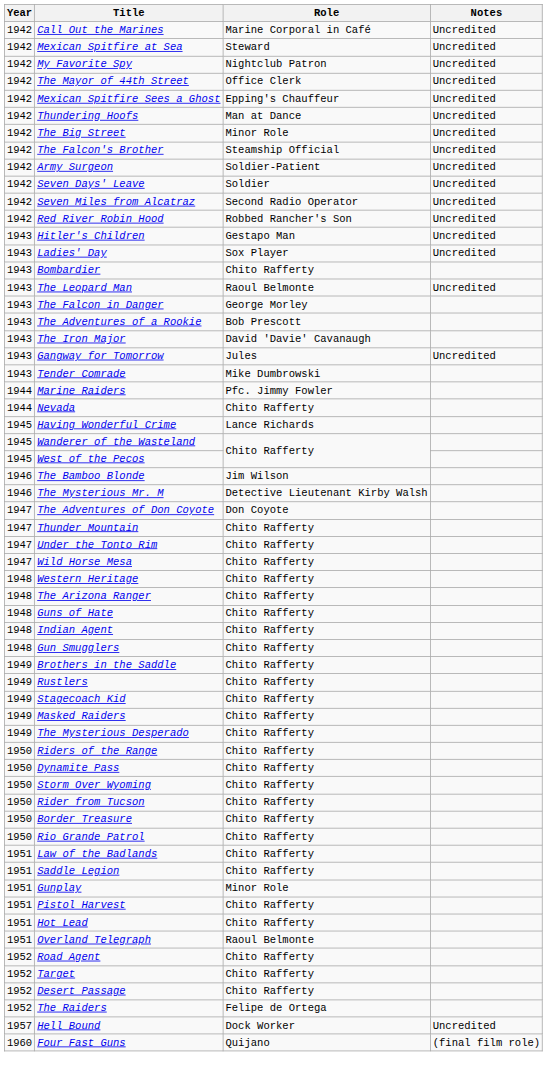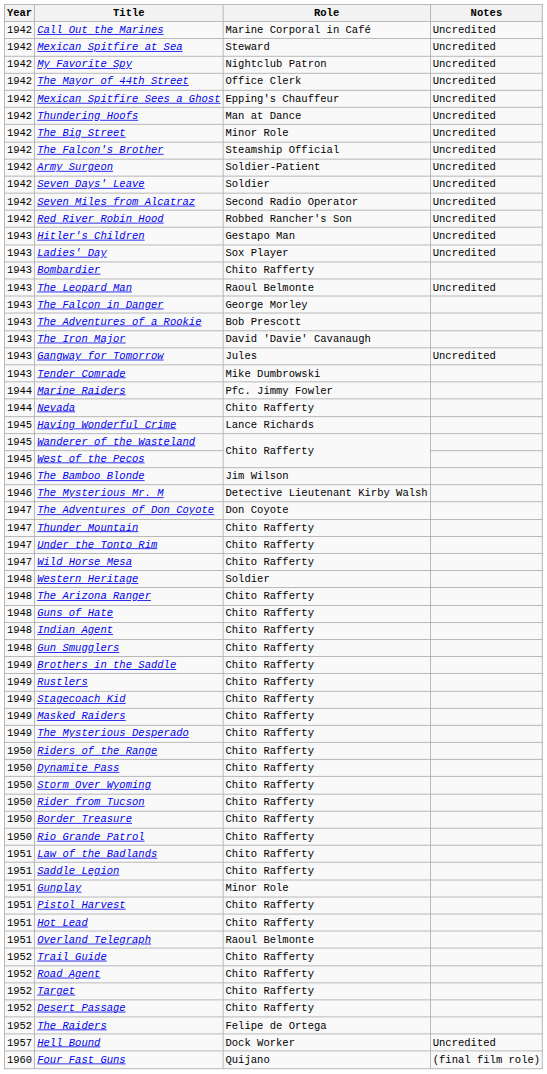 <table class="wikitable">
 <tr>
 <th>Year</th>
 <th>Title</th>
 <th>Role</th>
 <th>Notes</th>
 </tr>
 <tr>
 <td>1942</td>
 <td><em><a href='#'>Call Out the Marines</a></em></td>
 <td>Marine Corporal in Café</td>
 <td>Uncredited</td>
 </tr>
 <tr>
 <td>1942</td>
 <td><em><a href='#'>Mexican Spitfire at Sea</a></em></td>
 <td>Steward</td>
 <td>Uncredited</td>
 </tr>
 <tr>
 <td>1942</td>
 <td><em><a href='#'>My Favorite Spy</a></em></td>
 <td>Nightclub Patron</td>
 <td>Uncredited</td>
 </tr>
 <tr>
 <td>1942</td>
 <td><em><a href='#'>The Mayor of 44th Street</a></em></td>
 <td>Office Clerk</td>
 <td>Uncredited</td>
 </tr>
 <tr>
 <td>1942</td>
 <td><em><a href='#'>Mexican Spitfire Sees a Ghost</a></em></td>
 <td>Epping's Chauffeur</td>
 <td>Uncredited</td>
 </tr>
 <tr>
 <td>1942</td>
 <td><em><a href='#'>Thundering Hoofs</a></em></td>
 <td>Man at Dance</td>
 <td>Uncredited</td>
 </tr>
 <tr>
 <td>1942</td>
 <td><em><a href='#'>The Big Street</a></em></td>
 <td>Minor Role</td>
 <td>Uncredited</td>
 </tr>
 <tr>
 <td>1942</td>
 <td><em><a href='#'>The Falcon's Brother</a></em></td>
 <td>Steamship Official</td>
 <td>Uncredited</td>
 </tr>
 <tr>
 <td>1942</td>
 <td><em><a href='#'>Army Surgeon</a></em></td>
 <td>Soldier-Patient</td>
 <td>Uncredited</td>
 </tr>
 <tr>
 <td>1942</td>
 <td><em><a href='#'>Seven Days' Leave</a></em></td>
 <td>Soldier</td>
 <td>Uncredited</td>
 </tr>
 <tr>
 <td>1942</td>
 <td><em><a href='#'>Seven Miles from Alcatraz</a></em></td>
 <td>Second Radio Operator</td>
 <td>Uncredited</td>
 </tr>
 <tr>
 <td>1942</td>
 <td><em><a href='#'>Red River Robin Hood</a></em></td>
 <td>Robbed Rancher's Son</td>
 <td>Uncredited</td>
 </tr>
 <tr>
 <td>1943</td>
 <td><em><a href='#'>Hitler's Children</a></em></td>
 <td>Gestapo Man</td>
 <td>Uncredited</td>
 </tr>
 <tr>
 <td>1943</td>
 <td><em><a href='#'>Ladies' Day</a></em></td>
 <td>Sox Player</td>
 <td>Uncredited</td>
 </tr>
 <tr>
 <td>1943</td>
 <td><em><a href='#'>Bombardier</a></em></td>
 <td>Chito Rafferty</td>
 <td></td>
 </tr>
 <tr>
 <td>1943</td>
 <td><em><a href='#'>The Leopard Man</a></em></td>
 <td>Raoul Belmonte</td>
 <td>Uncredited</td>
 </tr>
 <tr>
 <td>1943</td>
 <td><em><a href='#'>The Falcon in Danger</a></em></td>
 <td>George Morley</td>
 <td></td>
 </tr>
 <tr>
 <td>1943</td>
 <td><em><a href='#'>The Adventures of a Rookie</a></em></td>
 <td>Bob Prescott</td>
 <td></td>
 </tr>
 <tr>
 <td>1943</td>
 <td><em><a href='#'>The Iron Major</a></em></td>
 <td>David 'Davie' Cavanaugh</td>
 <td></td>
 </tr>
 <tr>
 <td>1943</td>
 <td><em><a href='#'>Gangway for Tomorrow</a></em></td>
 <td>Jules</td>
 <td>Uncredited</td>
 </tr>
 <tr>
 <td>1943</td>
 <td><em><a href='#'>Tender Comrade</a></em></td>
 <td>Mike Dumbrowski</td>
 <td></td>
 </tr>
 <tr>
 <td>1944</td>
 <td><em><a href='#'>Marine Raiders</a></em></td>
 <td>Pfc. Jimmy Fowler</td>
 <td></td>
 </tr>
 <tr>
 <td>1944</td>
 <td><em><a href='#'>Nevada</a></em></td>
 <td>Chito Rafferty</td>
 <td></td>
 </tr>
 <tr>
 <td>1945</td>
 <td><em><a href='#'>Having Wonderful Crime</a></em></td>
 <td>Lance Richards</td>
 <td></td>
 </tr>
 <tr>
 <td>1945</td>
 <td><em><a href='#'>Wanderer of the Wasteland</a></em></td>
 <td rowspan="2">Chito Rafferty</td>
 <td></td>
 </tr>
 <tr>
 <td>1945</td>
 <td><em><a href='#'>West of the Pecos</a></em></td>
 <td></td>
 </tr>
 <tr>
 <td>1946</td>
 <td><em><a href='#'>The Bamboo Blonde</a></em></td>
 <td>Jim Wilson</td>
 <td></td>
 </tr>
 <tr>
 <td>1946</td>
 <td><em><a href='#'>The Mysterious Mr. M</a></em></td>
 <td>Detective Lieutenant Kirby Walsh</td>
 <td></td>
 </tr>
 <tr>
 <td>1947</td>
 <td><em><a href='#'>The Adventures of Don Coyote</a></em></td>
 <td>Don Coyote</td>
 <td></td>
 </tr>
 <tr>
 <td>1947</td>
 <td><em><a href='#'>Thunder Mountain</a></em></td>
 <td>Chito Rafferty</td>
 <td></td>
 </tr>
 <tr>
 <td>1947</td>
 <td><em><a href='#'>Under the Tonto Rim</a></em></td>
 <td>Chito Rafferty</td>
 <td></td>
 </tr>
 <tr>
 <td>1947</td>
 <td><em><a href='#'>Wild Horse Mesa</a></em></td>
 <td>Chito Rafferty</td>
 <td></td>
 </tr>
 <tr>
 <td>1948</td>
 <td><em><a href='#'>Western Heritage</a></em></td>
-<td>Chito Rafferty</td>
+<td>Soldier</td>
 <td></td>
 </tr>
 <tr>
 <td>1948</td>
 <td><em><a href='#'>The Arizona Ranger</a></em></td>
 <td>Chito Rafferty</td>
 <td></td>
 </tr>
 <tr>
 <td>1948</td>
 <td><em><a href='#'>Guns of Hate</a></em></td>
 <td>Chito Rafferty</td>
 <td></td>
 </tr>
 <tr>
 <td>1948</td>
 <td><em><a href='#'>Indian Agent</a></em></td>
 <td>Chito Rafferty</td>
 <td></td>
 </tr>
 <tr>
 <td>1948</td>
 <td><em><a href='#'>Gun Smugglers</a></em></td>
 <td>Chito Rafferty</td>
 <td></td>
 </tr>
 <tr>
 <td>1949</td>
 <td><em><a href='#'>Brothers in the Saddle</a></em></td>
 <td>Chito Rafferty</td>
 <td></td>
 </tr>
 <tr>
 <td>1949</td>
 <td><em><a href='#'>Rustlers</a></em></td>
 <td>Chito Rafferty</td>
 <td></td>
 </tr>
 <tr>
 <td>1949</td>
 <td><em><a href='#'>Stagecoach Kid</a></em></td>
 <td>Chito Rafferty</td>
 <td></td>
 </tr>
 <tr>
 <td>1949</td>
 <td><em><a href='#'>Masked Raiders</a></em></td>
 <td>Chito Rafferty</td>
 <td></td>
 </tr>
 <tr>
 <td>1949</td>
 <td><em><a href='#'>The Mysterious Desperado</a></em></td>
 <td>Chito Rafferty</td>
 <td></td>
 </tr>
 <tr>
 <td>1950</td>
 <td><em><a href='#'>Riders of the Range</a></em></td>
 <td>Chito Rafferty</td>
 <td></td>
 </tr>
 <tr>
 <td>1950</td>
 <td><em><a href='#'>Dynamite Pass</a></em></td>
 <td>Chito Rafferty</td>
 <td></td>
 </tr>
 <tr>
 <td>1950</td>
 <td><em><a href='#'>Storm Over Wyoming</a></em></td>
 <td>Chito Rafferty</td>
 <td></td>
 </tr>
 <tr>
 <td>1950</td>
 <td><em><a href='#'>Rider from Tucson</a></em></td>
 <td>Chito Rafferty</td>
 <td></td>
 </tr>
 <tr>
 <td>1950</td>
 <td><em><a href='#'>Border Treasure</a></em></td>
 <td>Chito Rafferty</td>
 <td></td>
 </tr>
 <tr>
 <td>1950</td>
 <td><em><a href='#'>Rio Grande Patrol</a></em></td>
 <td>Chito Rafferty</td>
 <td></td>
 </tr>
 <tr>
 <td>1951</td>
 <td><em><a href='#'>Law of the Badlands</a></em></td>
 <td>Chito Rafferty</td>
 <td></td>
 </tr>
 <tr>
 <td>1951</td>
 <td><em><a href='#'>Saddle Legion</a></em></td>
 <td>Chito Rafferty</td>
 <td></td>
 </tr>
 <tr>
 <td>1951</td>
 <td><em><a href='#'>Gunplay</a></em></td>
 <td>Minor Role</td>
 <td></td>
 </tr>
 <tr>
 <td>1951</td>
 <td><em><a href='#'>Pistol Harvest</a></em></td>
 <td>Chito Rafferty</td>
 <td></td>
 </tr>
 <tr>
 <td>1951</td>
 <td><em><a href='#'>Hot Lead</a></em></td>
 <td>Chito Rafferty</td>
 <td></td>
 </tr>
 <tr>
 <td>1951</td>
 <td><em><a href='#'>Overland Telegraph</a></em></td>
 <td>Raoul Belmonte</td>
 <td></td>
 </tr>
 <tr>
 <td>1952</td>
+<td><em><a href='#'>Trail Guide</a></em></td>
+<td>Chito Rafferty</td>
+<td></td>
+</tr>
+<tr>
+<td>1952</td>
 <td><em><a href='#'>Road Agent</a></em></td>
 <td>Chito Rafferty</td>
 <td></td>
 </tr>
 <tr>
 <td>1952</td>
 <td><em><a href='#'>Target</a></em></td>
 <td>Chito Rafferty</td>
 <td></td>
 </tr>
 <tr>
 <td>1952</td>
 <td><em><a href='#'>Desert Passage</a></em></td>
 <td>Chito Rafferty</td>
 <td></td>
 </tr>
 <tr>
 <td>1952</td>
 <td><em><a href='#'>The Raiders</a></em></td>
 <td>Felipe de Ortega</td>
 <td></td>
 </tr>
 <tr>
 <td>1957</td>
 <td><em><a href='#'>Hell Bound</a></em></td>
 <td>Dock Worker</td>
 <td>Uncredited</td>
 </tr>
 <tr>
 <td>1960</td>
 <td><em><a href='#'>Four Fast Guns</a></em></td>
 <td>Quijano</td>
 <td>(final film role)</td>
 </tr>
 </table>
